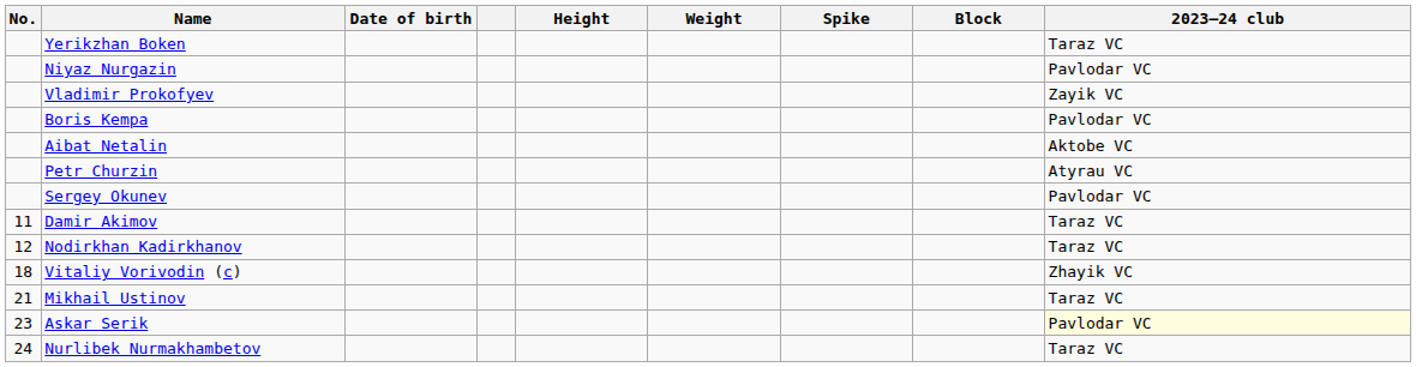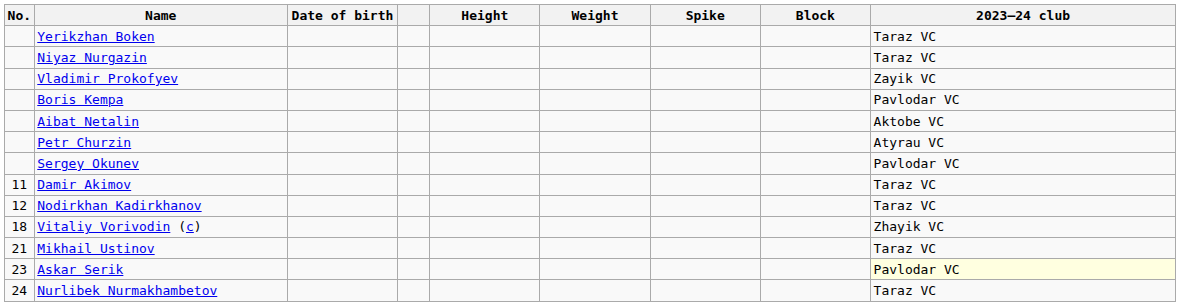 <table class="wikitable sortable" style="text-align:center;">
 <tr>
 <th>No.</th>
 <th style="width:19em">Name</th>
 <th style="width:8em">Date of birth</th>
 <th style="width:2em"></th>
 <th style="width:8em">Height</th>
 <th style="width:8em">Weight</th>
 <th style="width:8em">Spike</th>
 <th style="width:8em">Block</th>
 <th style="width:23em">2023–24 club</th>
 </tr>
 <tr>
 <td></td>
 <td align=left><a href='#'>Yerikzhan Boken</a></td>
 <td align=right></td>
 <td></td>
 <td></td>
 <td></td>
 <td></td>
 <td></td>
 <td style="text-align:left;"> Taraz VC</td>
 </tr>
 <tr>
 <td></td>
 <td align=left><a href='#'>Niyaz Nurgazin</a></td>
 <td align=right></td>
 <td></td>
 <td></td>
 <td></td>
 <td></td>
 <td></td>
-<td style="text-align:left;"> Pavlodar VC</td>
+<td style="text-align:left;"> Taraz VC</td>
 </tr>
 <tr>
 <td></td>
 <td align=left><a href='#'>Vladimir Prokofyev</a></td>
 <td align=right></td>
 <td></td>
 <td></td>
 <td></td>
 <td></td>
 <td></td>
 <td style="text-align:left;"> Zayik VC</td>
 </tr>
 <tr>
 <td></td>
 <td align=left><a href='#'>Boris Kempa</a></td>
 <td align=right></td>
 <td></td>
 <td></td>
 <td></td>
 <td></td>
 <td></td>
 <td style="text-align:left;"> Pavlodar VC</td>
 </tr>
 <tr>
 <td></td>
 <td align=left><a href='#'>Aibat Netalin</a></td>
 <td align=right></td>
 <td></td>
 <td></td>
 <td></td>
 <td></td>
 <td></td>
 <td style="text-align:left;"> Aktobe VC</td>
 </tr>
 <tr>
 <td></td>
 <td align=left><a href='#'>Petr Churzin</a></td>
 <td align=right></td>
 <td></td>
 <td></td>
 <td></td>
 <td></td>
 <td></td>
 <td style="text-align:left;"> Atyrau VC</td>
 </tr>
 <tr>
 <td></td>
 <td align=left><a href='#'>Sergey Okunev</a></td>
 <td align=right></td>
 <td></td>
 <td></td>
 <td></td>
 <td></td>
 <td></td>
 <td style="text-align:left;"> Pavlodar VC</td>
 </tr>
 <tr>
 <td>11</td>
 <td align=left><a href='#'>Damir Akimov</a></td>
 <td align=right></td>
 <td></td>
 <td></td>
 <td></td>
 <td></td>
 <td></td>
 <td style="text-align:left;"> Taraz VC</td>
 </tr>
 <tr>
 <td>12</td>
 <td align=left><a href='#'>Nodirkhan Kadirkhanov</a></td>
 <td align=right></td>
 <td></td>
 <td></td>
 <td></td>
 <td></td>
 <td></td>
 <td style="text-align:left;"> Taraz VC</td>
 </tr>
 <tr>
 <td>18</td>
 <td align=left><a href='#'>Vitaliy Vorivodin</a> (<a href='#'>c</a>)</td>
 <td align=right></td>
 <td></td>
 <td></td>
 <td></td>
 <td></td>
 <td></td>
 <td style="text-align:left;"> Zhayik VC</td>
 </tr>
 <tr>
 <td>21</td>
 <td align=left><a href='#'>Mikhail Ustinov</a></td>
 <td align=right></td>
 <td></td>
 <td></td>
 <td></td>
 <td></td>
 <td></td>
 <td style="text-align:left;"> Taraz VC</td>
 </tr>
 <tr>
 <td>23</td>
 <td align=left><a href='#'>Askar Serik</a></td>
 <td align=right></td>
 <td></td>
 <td></td>
 <td></td>
 <td></td>
 <td></td>
 <td style="background: lightyellow; text-align:left;"> Pavlodar VC</td>
 </tr>
 <tr>
 <td>24</td>
 <td align=left><a href='#'>Nurlibek Nurmakhambetov</a></td>
 <td align=right></td>
 <td></td>
 <td></td>
 <td></td>
 <td></td>
 <td></td>
 <td style="text-align:left;"> Taraz VC</td>
 </tr>
 <tr>
 </tr>
 </table>
